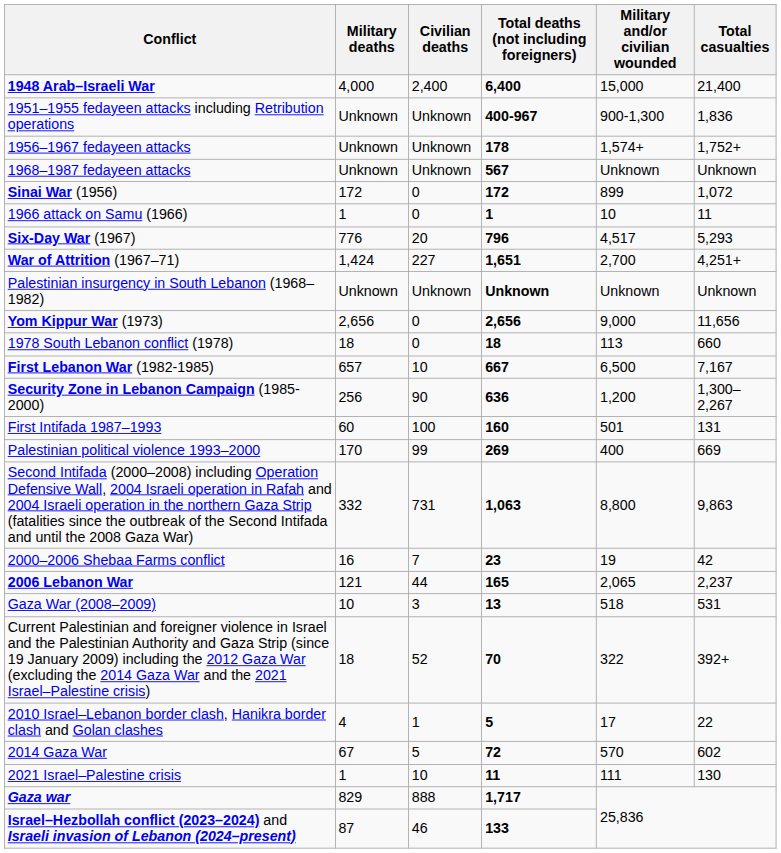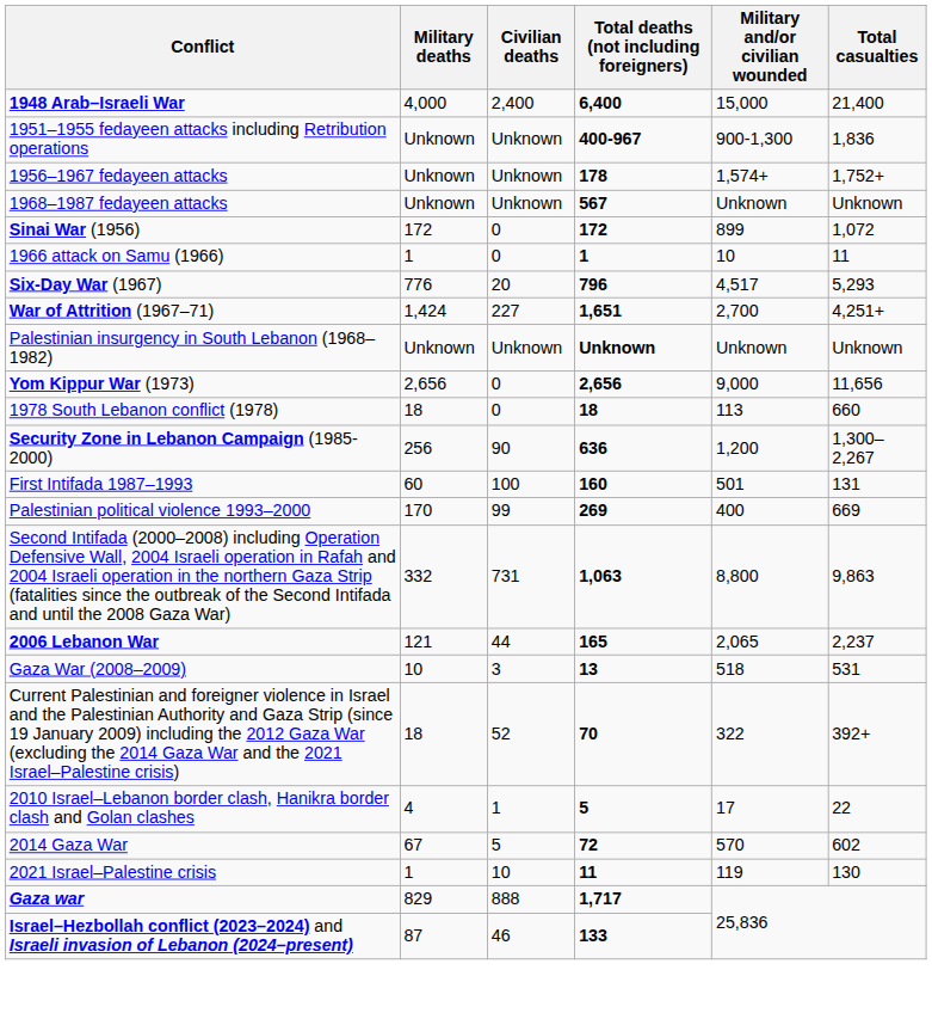 <table class="wikitable sortable mw-datatable sticky-header">
 <tr>
 <th>Conflict</th>
 <th data-sort-type="number">Military deaths</th>
 <th data-sort-type="number">Civilian deaths</th>
 <th data-sort-type="number">Total deaths (not including foreigners)</th>
 <th data-sort-type="number">Military and/or civilian wounded</th>
 <th data-sort-type="number">Total casualties</th>
 </tr>
 <tr>
 <td><strong><a href='#'>1948 Arab–Israeli War</a></strong></td>
 <td>4,000</td>
 <td>2,400</td>
 <td><strong>6,400</strong></td>
 <td>15,000</td>
 <td>21,400</td>
 </tr>
 <tr>
 <td><a href='#'>1951–1955 fedayeen attacks</a> including <a href='#'>Retribution operations</a></td>
 <td>Unknown</td>
 <td>Unknown</td>
 <td><strong>400-967</strong></td>
 <td>900-1,300</td>
 <td>1,836</td>
 </tr>
 <tr>
 <td><a href='#'>1956–1967 fedayeen attacks</a></td>
 <td>Unknown</td>
 <td>Unknown</td>
 <td><strong>178</strong></td>
 <td>1,574+</td>
 <td>1,752+</td>
 </tr>
 <tr>
 <td><a href='#'>1968–1987 fedayeen attacks</a></td>
 <td>Unknown</td>
 <td>Unknown</td>
 <td><strong>567</strong></td>
 <td>Unknown</td>
 <td>Unknown</td>
 </tr>
 <tr>
 <td><strong><a href='#'>Sinai War</a></strong> (1956)</td>
 <td>172</td>
 <td>0</td>
 <td><strong>172</strong></td>
 <td>899</td>
 <td>1,072</td>
 </tr>
 <tr>
 <td><a href='#'>1966 attack on Samu</a> (1966)</td>
 <td>1</td>
 <td>0</td>
 <td><strong>1</strong></td>
 <td>10</td>
 <td>11</td>
 </tr>
 <tr>
 <td><strong><a href='#'>Six-Day War</a></strong> (1967)</td>
 <td>776</td>
 <td>20</td>
 <td><strong>796</strong></td>
 <td>4,517</td>
 <td>5,293</td>
 </tr>
 <tr>
 <td><strong><a href='#'>War of Attrition</a></strong> (1967–71)</td>
 <td>1,424</td>
 <td>227</td>
 <td><strong>1,651</strong></td>
 <td>2,700</td>
 <td>4,251+</td>
 </tr>
 <tr>
 <td><a href='#'>Palestinian insurgency in South Lebanon</a> (1968–1982)</td>
 <td>Unknown</td>
 <td>Unknown</td>
 <td><strong>Unknown</strong></td>
 <td>Unknown</td>
 <td>Unknown</td>
 </tr>
 <tr>
 <td><strong><a href='#'>Yom Kippur War</a></strong> (1973)</td>
 <td>2,656</td>
 <td>0</td>
 <td><strong>2,656</strong></td>
 <td>9,000</td>
 <td>11,656</td>
 </tr>
 <tr>
 <td><a href='#'>1978 South Lebanon conflict</a> (1978)</td>
 <td>18</td>
 <td>0</td>
 <td><strong>18</strong></td>
 <td>113</td>
 <td>660</td>
 </tr>
 <tr>
-<td><strong><a href='#'>First Lebanon War</a></strong> (1982-1985)</td>
-<td>657</td>
-<td>10</td>
-<td><strong>667</strong></td>
-<td>6,500</td>
-<td>7,167</td>
-</tr>
-<tr>
 <td><strong><a href='#'>Security Zone in Lebanon Campaign</a></strong> (1985-2000)</td>
 <td>256</td>
 <td>90</td>
 <td><strong>636</strong></td>
 <td>1,200</td>
 <td>1,300–2,267</td>
 </tr>
 <tr>
 <td><a href='#'>First Intifada 1987–1993</a></td>
 <td>60</td>
 <td>100</td>
 <td><strong>160</strong></td>
 <td>501</td>
 <td>131</td>
 </tr>
 <tr>
 <td><a href='#'>Palestinian political violence 1993–2000</a></td>
 <td>170</td>
 <td>99</td>
 <td><strong>269</strong></td>
 <td>400</td>
 <td>669</td>
 </tr>
 <tr>
 <td><a href='#'>Second Intifada</a> (2000–2008) including <a href='#'>Operation Defensive Wall</a>, <a href='#'>2004 Israeli operation in Rafah</a> and <a href='#'>2004 Israeli operation in the northern Gaza Strip</a> (fatalities since the outbreak of the Second Intifada and until the 2008 Gaza War)</td>
 <td>332</td>
 <td>731</td>
 <td><strong>1,063</strong></td>
 <td>8,800</td>
 <td>9,863</td>
-</tr>
-<tr>
-<td><a href='#'>2000–2006 Shebaa Farms conflict</a></td>
-<td>16</td>
-<td>7</td>
-<td><strong>23</strong></td>
-<td>19</td>
-<td>42</td>
 </tr>
 <tr>
 <td><strong><a href='#'>2006 Lebanon War</a></strong></td>
 <td>121</td>
 <td>44</td>
 <td><strong>165</strong></td>
 <td>2,065</td>
 <td>2,237</td>
 </tr>
 <tr>
 <td><a href='#'>Gaza War (2008–2009)</a></td>
 <td>10</td>
 <td>3</td>
 <td><strong>13</strong></td>
 <td>518</td>
 <td>531</td>
 </tr>
 <tr>
 <td>Current Palestinian and foreigner violence in Israel and the Palestinian Authority and Gaza Strip (since 19 January 2009) including the <a href='#'>2012 Gaza War</a> (excluding the <a href='#'>2014 Gaza War</a> and the <a href='#'>2021 Israel–Palestine crisis</a>)</td>
 <td>18</td>
 <td>52</td>
 <td><strong>70</strong></td>
 <td>322</td>
 <td>392+</td>
 </tr>
 <tr>
 <td><a href='#'>2010 Israel–Lebanon border clash</a>, <a href='#'>Hanikra border clash</a> and <a href='#'>Golan clashes</a></td>
 <td>4</td>
 <td>1</td>
 <td><strong>5</strong></td>
 <td>17</td>
 <td>22</td>
 </tr>
 <tr>
 <td><a href='#'>2014 Gaza War</a></td>
 <td>67</td>
 <td>5</td>
 <td><strong>72</strong></td>
 <td>570</td>
 <td>602</td>
 </tr>
 <tr>
 <td><a href='#'>2021 Israel–Palestine crisis</a></td>
 <td>1</td>
 <td>10</td>
 <td><strong>11</strong></td>
-<td>111</td>
+<td>119</td>
 <td>130</td>
 </tr>
 <tr>
 <td><strong><em><a href='#'>Gaza war</a></em></strong></td>
 <td>829</td>
 <td>888</td>
 <td><strong>1,717</strong></td>
 <td colspan="2" rowspan="2">25,836</td>
 </tr>
 <tr>
 <td><strong><a href='#'>Israel–Hezbollah conflict (2023–2024)</a></strong> and <strong><em><a href='#'>Israeli invasion of Lebanon (2024–present)</a></em></strong></td>
 <td>87</td>
 <td>46</td>
 <td><strong>133</strong></td>
 </tr>
 </table>
